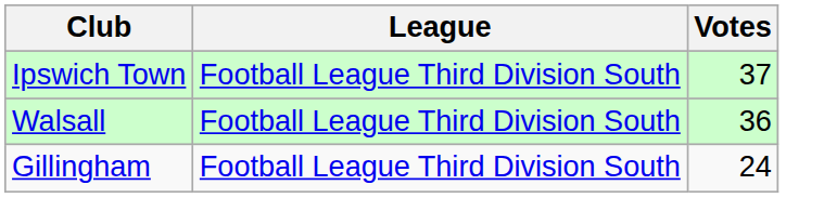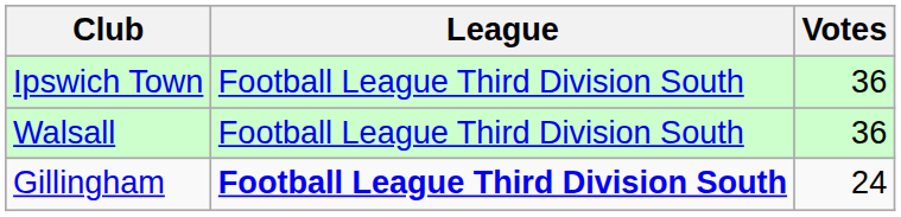 <table class=wikitable style=text-align:left>
 <tr>
 <th>Club</th>
 <th>League</th>
 <th>Votes</th>
 </tr>
 <tr bgcolor=ccffcc>
 <td><a href='#'>Ipswich Town</a></td>
 <td><a href='#'>Football League Third Division South</a></td>
-<td align=right>37</td>
+<td align=right>36</td>
 </tr>
 <tr bgcolor=ccffcc>
 <td><a href='#'>Walsall</a></td>
 <td><a href='#'>Football League Third Division South</a></td>
 <td align=right>36</td>
 </tr>
 <tr>
 <td><a href='#'>Gillingham</a></td>
-<td><a href='#'>Football League Third Division South</a></td>
+<td><strong><a href='#'>Football League Third Division South</a></strong></td>
 <td align=right>24</td>
 </tr>
 </table>
